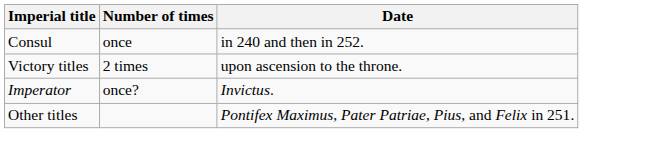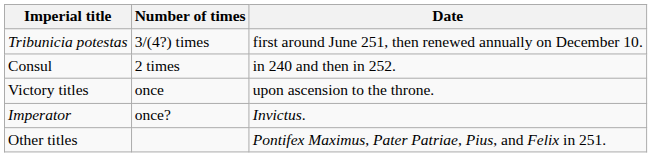 <table class="wikitable">
 <tr>
 <th>Imperial title</th>
 <th>Number of times</th>
 <th>Date</th>
 </tr>
 <tr>
+<td><em>Tribunicia potestas</em></td>
+<td>3/(4?) times</td>
+<td>first around June 251, then renewed annually on December 10.</td>
+</tr>
+<tr>
 <td>Consul</td>
-<td>once</td>
+<td>2 times</td>
 <td>in 240 and then in 252.</td>
 </tr>
 <tr>
 <td>Victory titles</td>
-<td>2 times</td>
+<td>once</td>
 <td>upon ascension to the throne.</td>
 </tr>
 <tr>
 <td><em>Imperator</em></td>
 <td>once?</td>
 <td><em>Invictus</em>.</td>
 </tr>
 <tr>
 <td>Other titles</td>
 <td></td>
 <td><em>Pontifex Maximus</em>, <em>Pater Patriae</em>, <em>Pius</em>, and <em>Felix</em> in 251.</td>
 </tr>
 </table>
